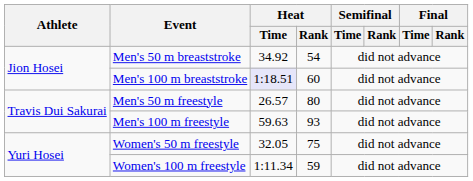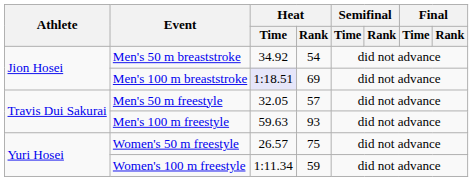 <table class=wikitable style="font-size:90%; text-align:center">
 <tr>
 <th rowspan="2">Athlete</th>
 <th rowspan="2">Event</th>
 <th colspan="2">Heat</th>
 <th colspan="2">Semifinal</th>
 <th colspan="2">Final</th>
 </tr>
 <tr style="font-size:95%">
 <th>Time</th>
 <th>Rank</th>
 <th>Time</th>
 <th>Rank</th>
 <th>Time</th>
 <th>Rank</th>
 </tr>
 <tr>
 <td align=left rowspan=2><a href='#'>Jion Hosei</a></td>
 <td align=left><a href='#'>Men's 50 m breaststroke</a></td>
 <td>34.92</td>
 <td>54</td>
 <td colspan=4>did not advance</td>
 </tr>
 <tr>
 <td align=left><a href='#'>Men's 100 m breaststroke</a></td>
 <td style="background: lavender;">1:18.51</td>
-<td>60</td>
+<td>69</td>
 <td colspan=4>did not advance</td>
 </tr>
 <tr>
 <td align=left rowspan=2><a href='#'>Travis Dui Sakurai</a></td>
 <td align=left><a href='#'>Men's 50 m freestyle</a></td>
-<td>26.57</td>
-<td>80</td>
+<td>32.05</td>
+<td>57</td>
 <td colspan=4>did not advance</td>
 </tr>
 <tr>
 <td align=left><a href='#'>Men's 100 m freestyle</a></td>
 <td>59.63</td>
 <td>93</td>
 <td colspan=4>did not advance</td>
 </tr>
 <tr>
 <td align=left rowspan=2><a href='#'>Yuri Hosei</a></td>
 <td align=left><a href='#'>Women's 50 m freestyle</a></td>
-<td>32.05</td>
+<td>26.57</td>
 <td>75</td>
 <td colspan=4>did not advance</td>
 </tr>
 <tr>
 <td align=left><a href='#'>Women's 100 m freestyle</a></td>
 <td>1:11.34</td>
 <td>59</td>
 <td colspan=4>did not advance</td>
 </tr>
 </table>
